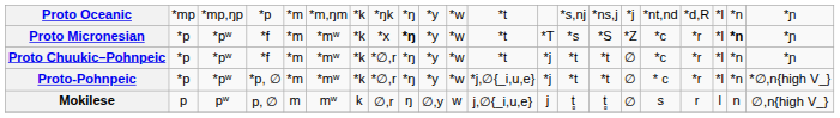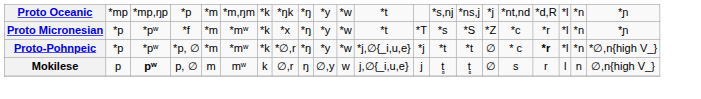 <table class="wikitable" style=text-align:center>
 <tr>
 <th><a href='#'>Proto Oceanic</a></th>
 <td>*mp</td>
 <td>*mp,ŋp</td>
 <td>*p</td>
 <td>*m</td>
 <td>*m,ŋm</td>
 <td>*k</td>
 <td>*ŋk</td>
 <td>*ŋ</td>
 <td>*y</td>
 <td>*w</td>
 <td>*t</td>
 <td></td>
 <td>*s,nj</td>
 <td>*ns,j</td>
 <td>*j</td>
 <td>*nt,nd</td>
 <td>*d,R</td>
 <td>*l</td>
 <td>*n</td>
 <td>*ɲ</td>
 </tr>
 <tr>
 <th><a href='#'>Proto Micronesian</a></th>
 <td>*p</td>
 <td>*pʷ</td>
 <td>*f</td>
 <td>*m</td>
 <td>*mʷ</td>
 <td>*k</td>
 <td>*x</td>
-<td><strong>*ŋ</strong></td>
+<td>*ŋ</td>
 <td>*y</td>
 <td>*w</td>
 <td>*t</td>
 <td>*T</td>
 <td>*s</td>
 <td>*S</td>
 <td>*Z</td>
-<td>*c</td>
-<td>*r</td>
-<td>*l</td>
-<td><strong>*n</strong></td>
-<td>*ɲ</td>
-</tr>
-<tr>
-<th><a href='#'>Proto Chuukic–Pohnpeic</a></th>
-<td>*p</td>
-<td>*pʷ</td>
-<td>*f</td>
-<td>*m</td>
-<td>*mʷ</td>
-<td>*k</td>
-<td>*∅,r</td>
-<td>*ŋ</td>
-<td>*y</td>
-<td>*w</td>
-<td>*t</td>
-<td>*j</td>
-<td>*t</td>
-<td>*t</td>
-<td>∅</td>
 <td>*c</td>
 <td>*r</td>
 <td>*l</td>
 <td>*n</td>
 <td>*ɲ</td>
 </tr>
 <tr>
 <th><a href='#'>Proto-Pohnpeic</a></th>
 <td>*p</td>
 <td>*pʷ</td>
 <td>*p, ∅</td>
 <td>*m</td>
 <td>*mʷ</td>
 <td>*k</td>
 <td>*∅,r</td>
 <td>*ŋ</td>
 <td>*y</td>
 <td>*w</td>
 <td>*j,∅{_i,u,e}</td>
 <td>*j</td>
 <td>*t</td>
 <td>*t</td>
 <td>∅</td>
 <td>* c</td>
-<td>*r</td>
+<td><strong>*r</strong></td>
 <td>*l</td>
 <td>*n</td>
 <td>*∅,n{high V_}</td>
 </tr>
 <tr>
 <th>Mokilese</th>
 <td>p</td>
-<td>pʷ</td>
+<td><strong>pʷ</strong></td>
 <td>p, ∅</td>
 <td>m</td>
 <td>mʷ</td>
 <td>k</td>
 <td>∅,r</td>
 <td>ŋ</td>
 <td>∅,y</td>
 <td>w</td>
 <td>j,∅{_i,u,e}</td>
 <td>j</td>
 <td>t̻</td>
 <td>t̻</td>
 <td>∅</td>
 <td>s</td>
 <td>r</td>
 <td>l</td>
 <td>n</td>
 <td>∅,n{high V_}</td>
 </tr>
 <tr>
 </tr>
 </table>
